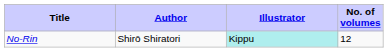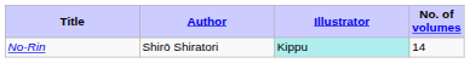 <table class="wikitable" style="width: 98%;">
 <tr>
 <th width=30% style="background:#ccf;">Title</th>
 <th width=30% style="background:#ccf;"><a href='#'>Author</a></th>
 <th width=30% style="background:#ccf;"><a href='#'>Illustrator</a></th>
 <th width=10% style="background:#ccf;">No. of <a href='#'>volumes</a></th>
 </tr>
 <tr>
 <td><em><a href='#'>No-Rin</a></em></td>
 <td>Shirō Shiratori</td>
 <td style="background: paleturquoise;">Kippu</td>
-<td>12</td>
+<td>14</td>
 </tr>
 </table>
